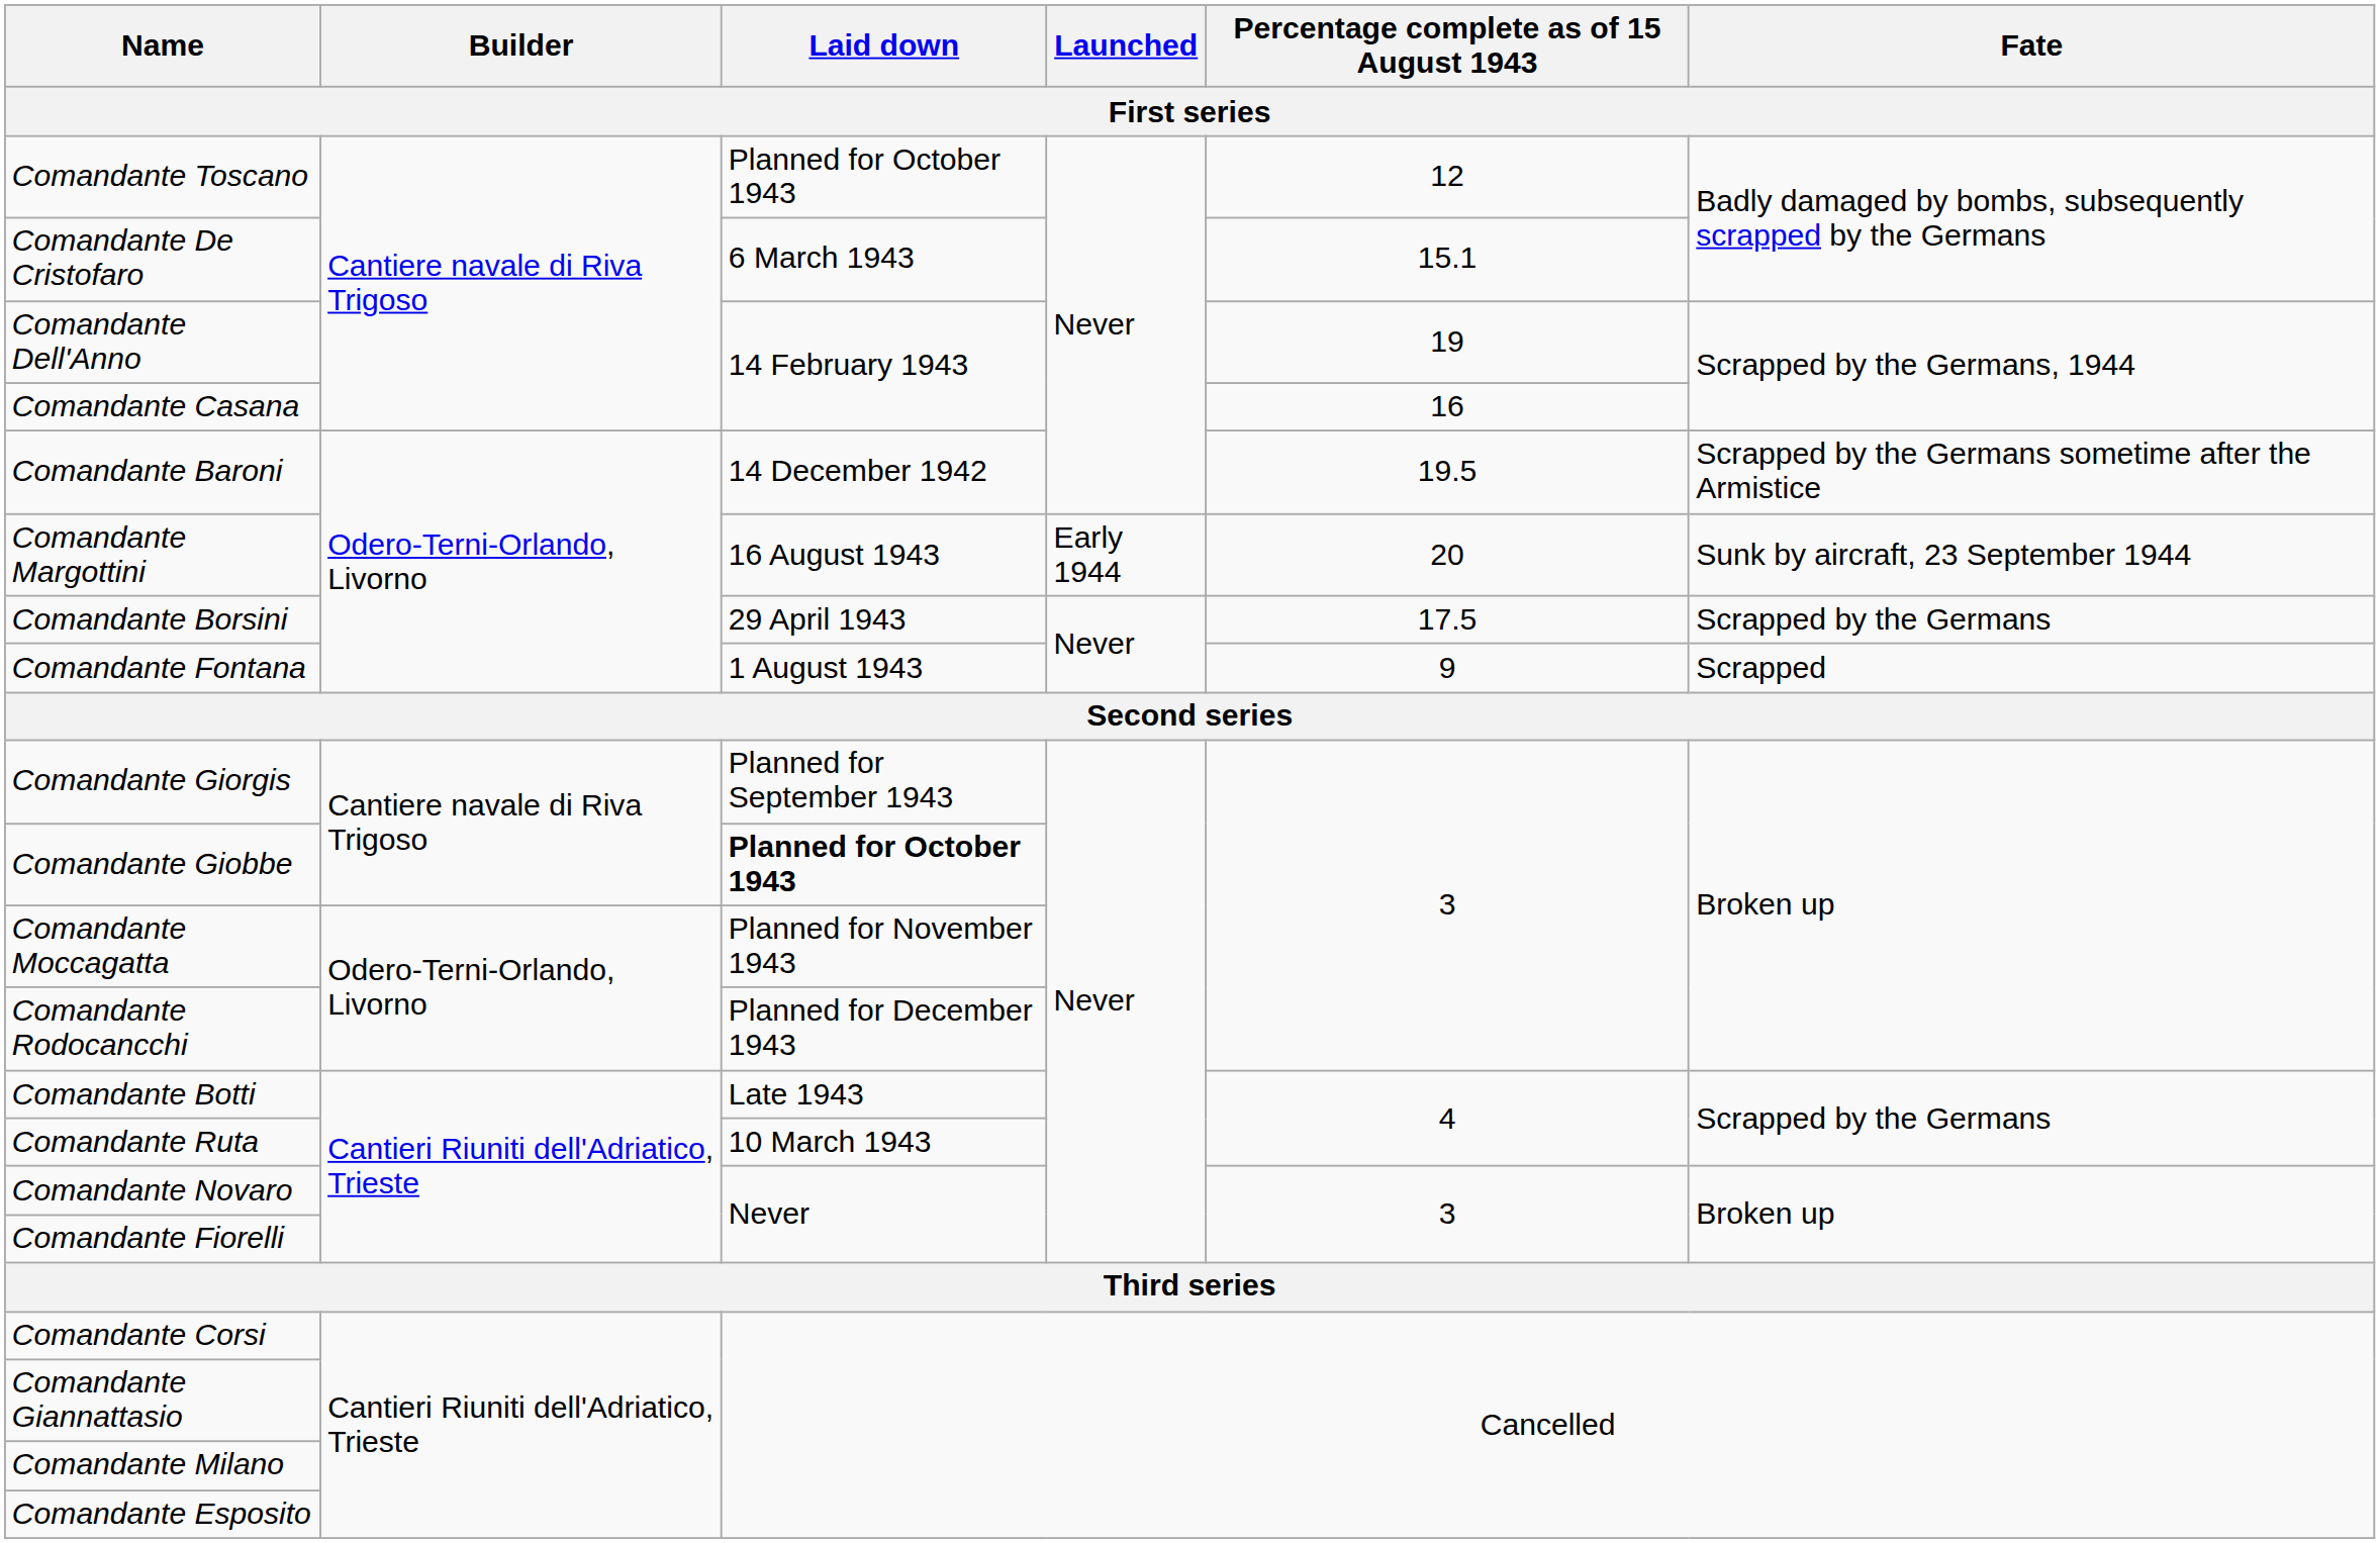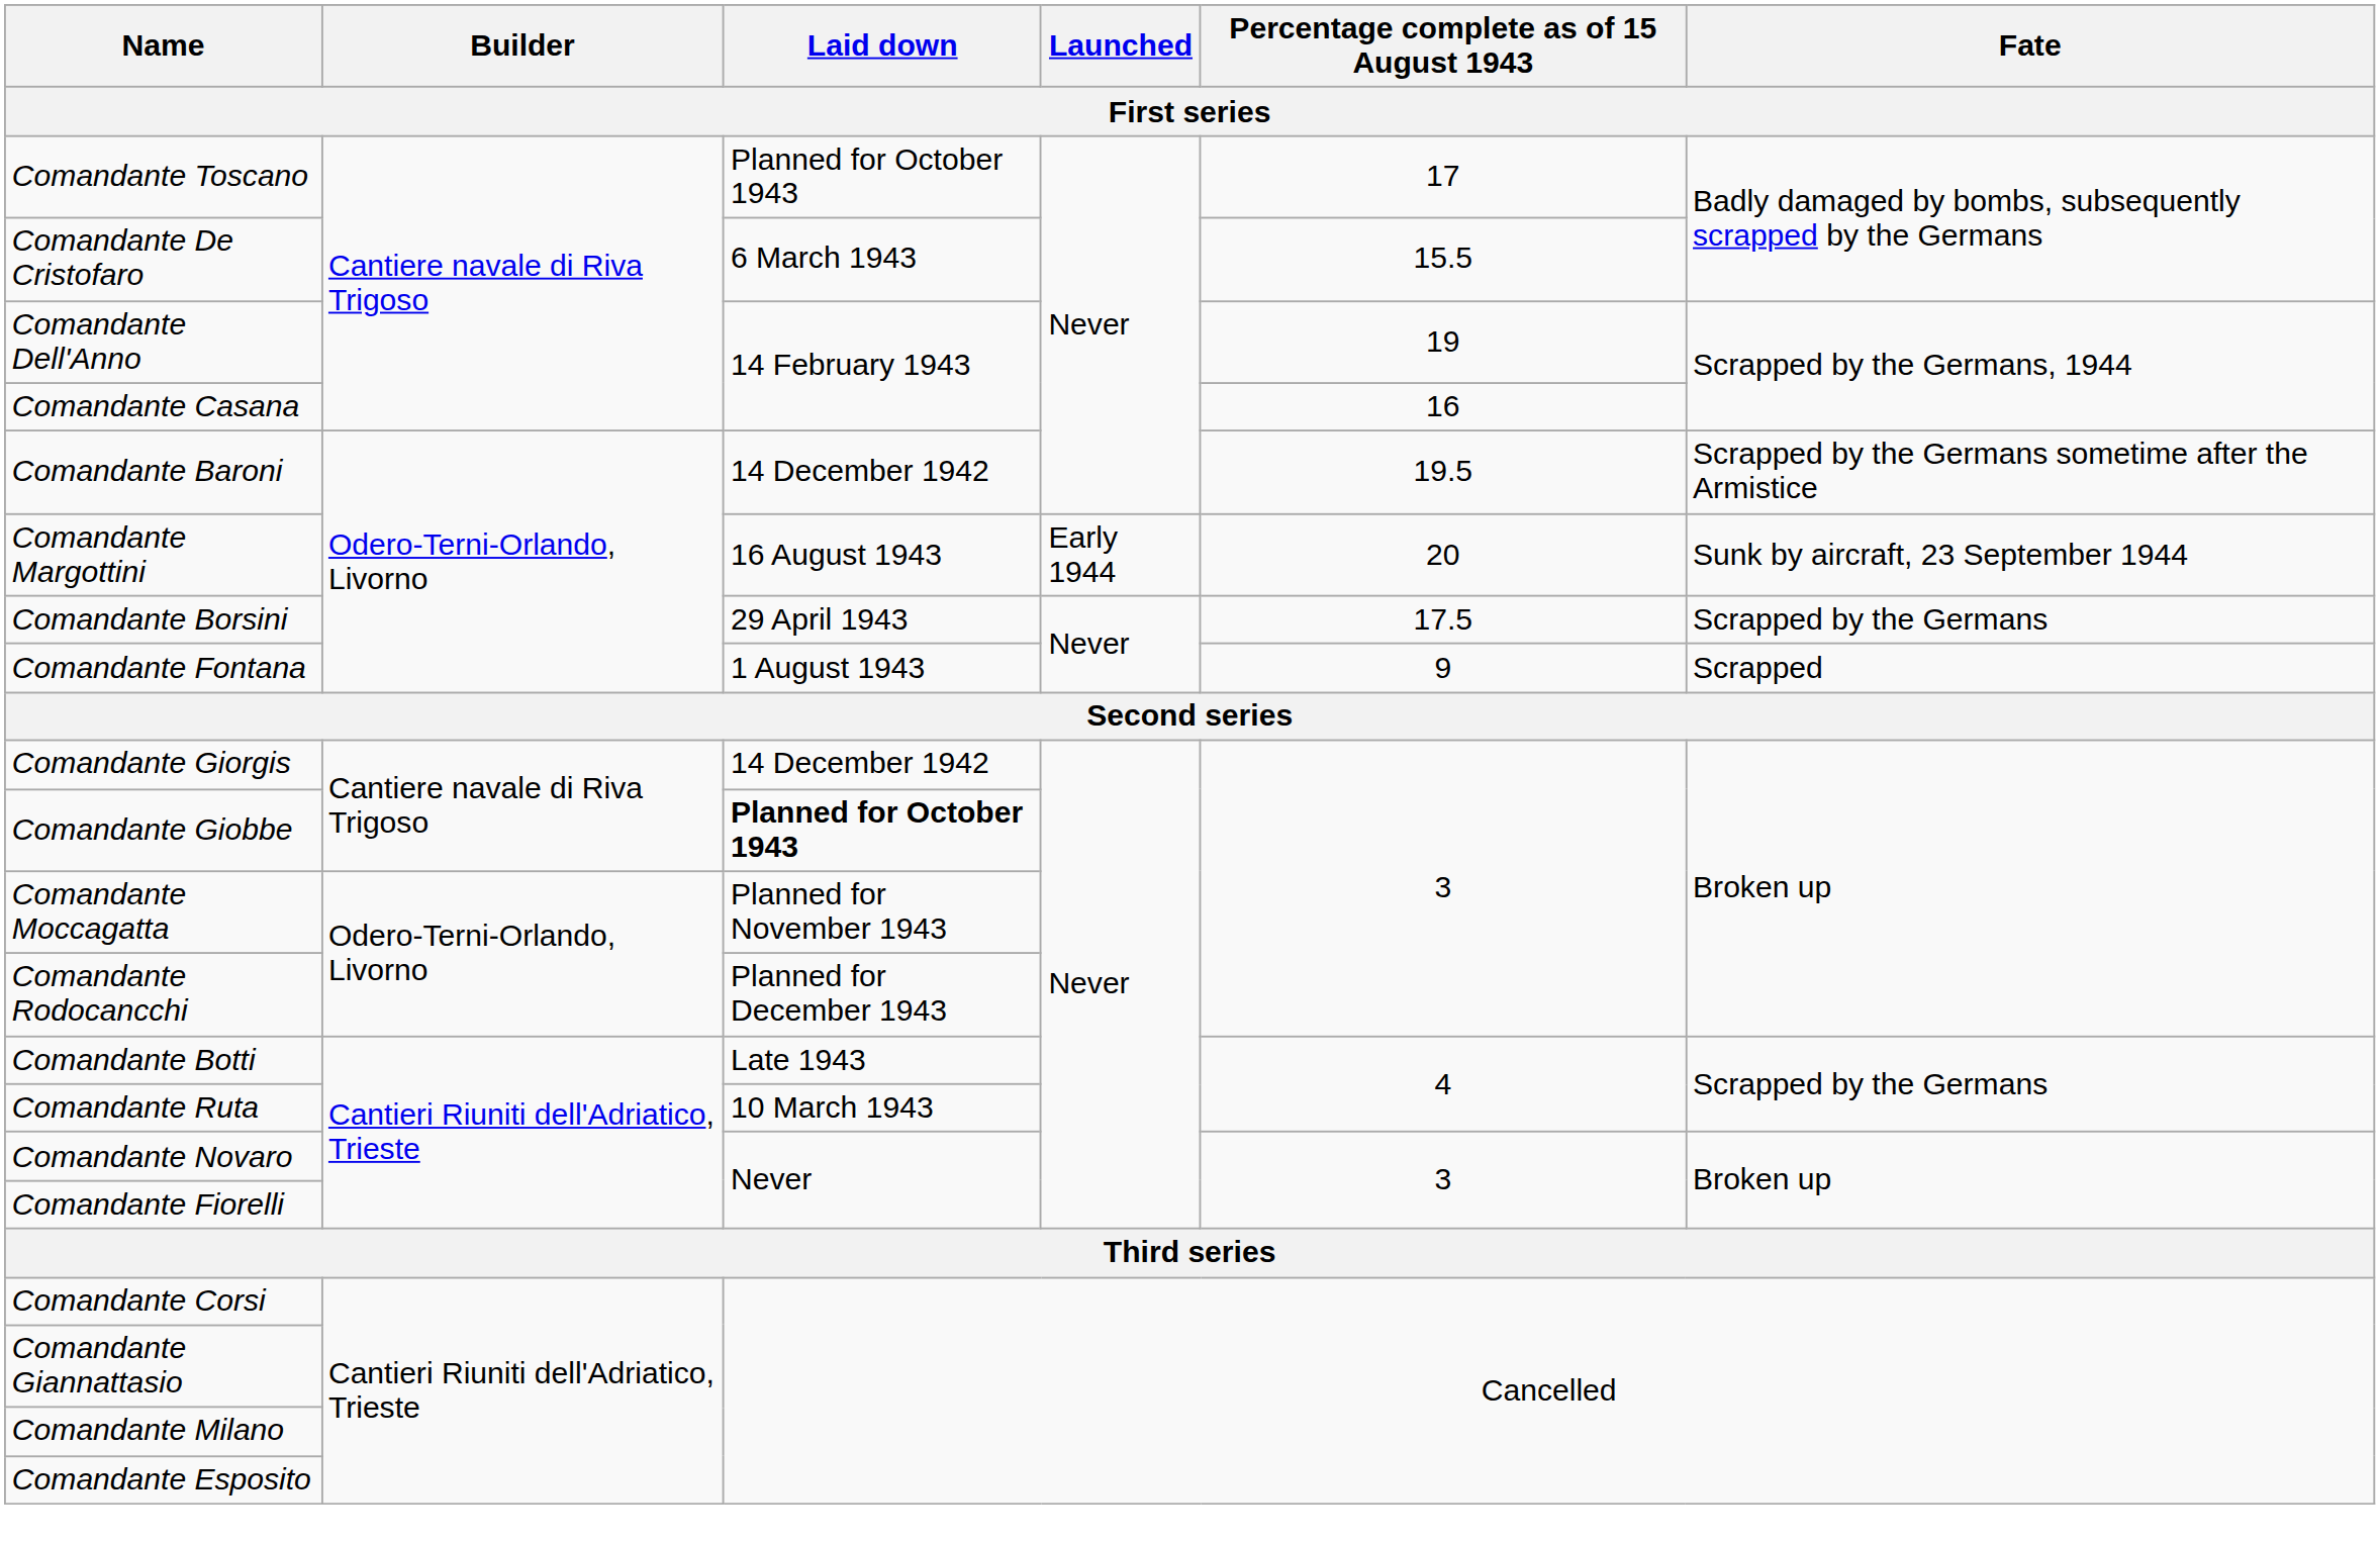 <table class="wikitable">
 <tr>
 <th>Name</th>
 <th>Builder</th>
 <th><a href='#'>Laid down</a></th>
 <th><a href='#'>Launched</a></th>
 <th>Percentage complete as of 15 August 1943</th>
 <th>Fate</th>
 </tr>
 <tr>
 <th colspan=6 align=center>First series</th>
 </tr>
 <tr>
 <td><em>Comandante Toscano</em></td>
 <td rowspan=4><a href='#'>Cantiere navale di Riva Trigoso</a></td>
 <td>Planned for October 1943</td>
 <td rowspan=5>Never</td>
-<td align=center>12</td>
+<td align=center>17</td>
 <td rowspan=2>Badly damaged by bombs, subsequently <a href='#'>scrapped</a> by the Germans</td>
 </tr>
 <tr>
 <td><em>Comandante De Cristofaro</em></td>
 <td>6 March 1943</td>
-<td align=center>15.1</td>
+<td align=center>15.5</td>
 </tr>
 <tr>
 <td><em>Comandante Dell'Anno</em></td>
 <td rowspan=2>14 February 1943</td>
 <td align=center>19</td>
 <td rowspan=2>Scrapped by the Germans, 1944</td>
 </tr>
 <tr>
 <td><em>Comandante Casana</em></td>
 <td align=center>16</td>
 </tr>
 <tr>
 <td><em>Comandante Baroni</em></td>
 <td rowspan=4><a href='#'>Odero-Terni-Orlando</a>, Livorno</td>
 <td>14 December 1942</td>
 <td align=center>19.5</td>
 <td>Scrapped by the Germans sometime after the Armistice</td>
 </tr>
 <tr>
 <td><em>Comandante Margottini</em></td>
 <td>16 August 1943</td>
 <td>Early 1944</td>
 <td align=center>20</td>
 <td>Sunk by aircraft, 23 September 1944</td>
 </tr>
 <tr>
 <td><em>Comandante Borsini</em></td>
 <td>29 April 1943</td>
 <td rowspan=2>Never</td>
 <td align=center>17.5</td>
 <td>Scrapped by the Germans</td>
 </tr>
 <tr>
 <td><em>Comandante Fontana</em></td>
 <td>1 August 1943</td>
 <td align=center>9</td>
 <td>Scrapped</td>
 </tr>
 <tr>
 <th colspan=6 align=center>Second series</th>
 </tr>
 <tr>
 <td><em>Comandante Giorgis</em></td>
 <td rowspan=2>Cantiere navale di Riva Trigoso</td>
-<td>Planned for September 1943</td>
+<td>14 December 1942</td>
 <td rowspan=8>Never</td>
 <td rowspan=4 align=center>3</td>
 <td rowspan=4>Broken up</td>
 </tr>
 <tr>
 <td><em>Comandante Giobbe</em></td>
 <td><strong>Planned for October 1943</strong></td>
 </tr>
 <tr>
 <td><em>Comandante Moccagatta</em></td>
 <td rowspan=2>Odero-Terni-Orlando, Livorno</td>
 <td>Planned for November 1943</td>
 </tr>
 <tr>
 <td><em>Comandante Rodocancchi</em></td>
 <td>Planned for December 1943</td>
 </tr>
 <tr>
 <td><em>Comandante Botti</em></td>
 <td rowspan=4><a href='#'>Cantieri Riuniti dell'Adriatico</a>, <a href='#'>Trieste</a></td>
 <td>Late 1943</td>
 <td rowspan=2 align=center>4</td>
 <td rowspan=2>Scrapped by the Germans</td>
 </tr>
 <tr>
 <td><em>Comandante Ruta</em></td>
 <td>10 March 1943</td>
 </tr>
 <tr>
 <td><em>Comandante Novaro</em></td>
 <td rowspan=2>Never</td>
 <td rowspan=2 align=center>3</td>
 <td rowspan=2>Broken up</td>
 </tr>
 <tr>
 <td><em>Comandante Fiorelli</em></td>
 </tr>
 <tr>
 <th colspan=6 align=center>Third series</th>
 </tr>
 <tr>
 <td><em>Comandante Corsi</em></td>
 <td rowspan=4>Cantieri Riuniti dell'Adriatico, Trieste</td>
 <td colspan=4 rowspan=4 align=center>Cancelled</td>
 </tr>
 <tr>
 <td><em>Comandante Giannattasio</em></td>
 </tr>
 <tr>
 <td><em>Comandante Milano</em></td>
 </tr>
 <tr>
 <td><em>Comandante Esposito</em></td>
 </tr>
 </table>
